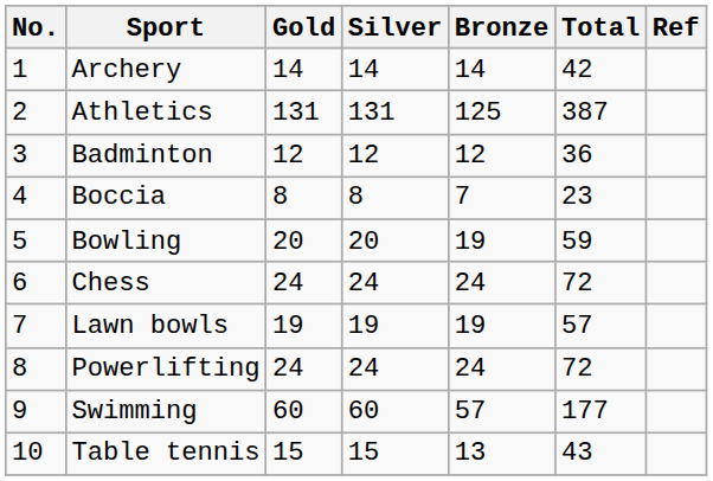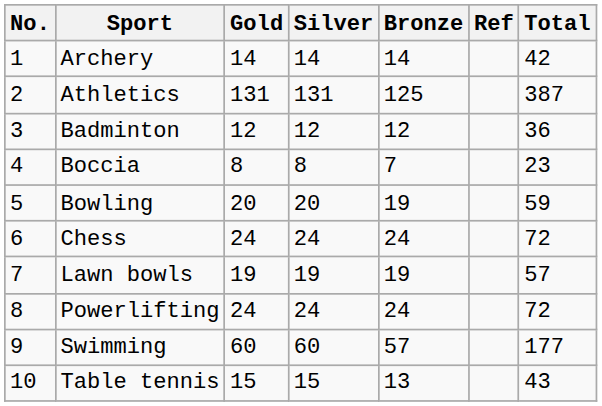 <table class="wikitable">
 <tr>
 <th>No.</th>
 <th>Sport</th>
 <th>Gold</th>
 <th>Silver</th>
 <th>Bronze</th>
+<th>Ref</th>
 <th>Total</th>
-<th>Ref</th>
 </tr>
 <tr>
 <td>1</td>
 <td>Archery</td>
 <td>14</td>
 <td>14</td>
 <td>14</td>
+<td></td>
 <td>42</td>
-<td></td>
 </tr>
 <tr>
 <td>2</td>
 <td>Athletics</td>
 <td>131</td>
 <td>131</td>
 <td>125</td>
+<td></td>
 <td>387</td>
-<td></td>
 </tr>
 <tr>
 <td>3</td>
 <td>Badminton</td>
 <td>12</td>
 <td>12</td>
 <td>12</td>
+<td></td>
 <td>36</td>
-<td></td>
 </tr>
 <tr>
 <td>4</td>
 <td>Boccia</td>
 <td>8</td>
 <td>8</td>
 <td>7</td>
+<td></td>
 <td>23</td>
-<td></td>
 </tr>
 <tr>
 <td>5</td>
 <td>Bowling</td>
 <td>20</td>
 <td>20</td>
 <td>19</td>
+<td></td>
 <td>59</td>
-<td></td>
 </tr>
 <tr>
 <td>6</td>
 <td>Chess</td>
 <td>24</td>
 <td>24</td>
 <td>24</td>
+<td></td>
 <td>72</td>
-<td></td>
 </tr>
 <tr>
 <td>7</td>
 <td>Lawn bowls</td>
 <td>19</td>
 <td>19</td>
 <td>19</td>
+<td></td>
 <td>57</td>
-<td></td>
 </tr>
 <tr>
 <td>8</td>
 <td>Powerlifting</td>
 <td>24</td>
 <td>24</td>
 <td>24</td>
+<td></td>
 <td>72</td>
-<td></td>
 </tr>
 <tr>
 <td>9</td>
 <td>Swimming</td>
 <td>60</td>
 <td>60</td>
 <td>57</td>
+<td></td>
 <td>177</td>
-<td></td>
 </tr>
 <tr>
 <td>10</td>
 <td>Table tennis</td>
 <td>15</td>
 <td>15</td>
 <td>13</td>
+<td></td>
 <td>43</td>
-<td></td>
 </tr>
 </table>
